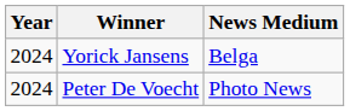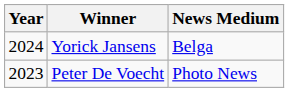 <table class="wikitable">
 <tr>
 <th>Year</th>
 <th>Winner</th>
 <th>News Medium</th>
 </tr>
 <tr -->
 <td>2024</td>
 <td><a href='#'>Yorick Jansens</a></td>
 <td><a href='#'>Belga</a></td>
 </tr>
 <tr -->
-<td>2024</td>
+<td>2023</td>
 <td><a href='#'>Peter De Voecht</a></td>
 <td><a href='#'>Photo News</a></td>
 </tr>
 </table>
